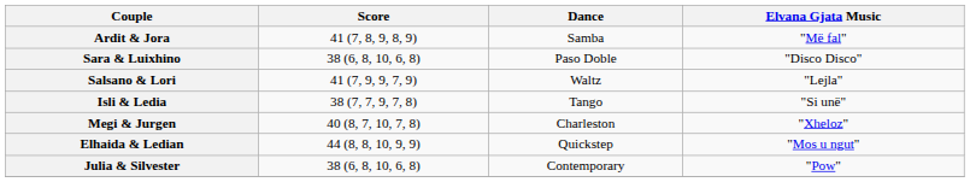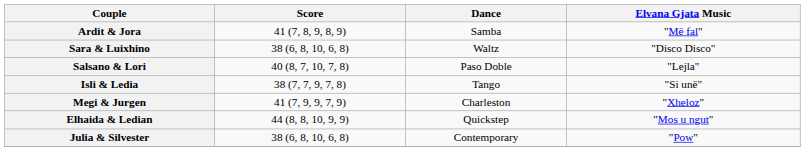 <table class="wikitable sortable" style="text-align:center; width: 90%">
 <tr>
 <th scope="col">Couple</th>
 <th scope="col">Score</th>
 <th scope="col" class="unsortable">Dance</th>
 <th scope="col" class="unsortable"><a href='#'>Elvana Gjata</a> Music</th>
 </tr>
 <tr>
 <th scope="row">Ardit & Jora</th>
 <td>41 (7, 8, 9, 8, 9)</td>
 <td>Samba</td>
 <td>"<a href='#'>Më fal</a>"</td>
 </tr>
 <tr>
 <th scope="row">Sara & Luixhino</th>
 <td>38 (6, 8, 10, 6, 8)</td>
-<td>Paso Doble</td>
+<td>Waltz</td>
 <td>"Disco Disco"</td>
 </tr>
 <tr>
 <th scope="row">Salsano & Lori</th>
-<td>41 (7, 9, 9, 7, 9)</td>
-<td>Waltz</td>
+<td>40 (8, 7, 10, 7, 8)</td>
+<td>Paso Doble</td>
 <td>"Lejla"</td>
 </tr>
 <tr>
 <th scope="row">Isli & Ledia</th>
 <td>38 (7, 7, 9, 7, 8)</td>
 <td>Tango</td>
 <td>"Si unë"</td>
 </tr>
 <tr>
 <th scope="row">Megi & Jurgen</th>
-<td>40 (8, 7, 10, 7, 8)</td>
+<td>41 (7, 9, 9, 7, 9)</td>
 <td>Charleston</td>
 <td>"<a href='#'>Xheloz</a>"</td>
 </tr>
 <tr>
 <th scope="row">Elhaida & Ledian</th>
 <td>44 (8, 8, 10, 9, 9)</td>
 <td>Quickstep</td>
 <td>"<a href='#'>Mos u ngut</a>"</td>
 </tr>
 <tr>
 <th scope="row">Julia & Silvester</th>
 <td>38 (6, 8, 10, 6, 8)</td>
 <td>Contemporary</td>
 <td>"<a href='#'>Pow</a>"</td>
 </tr>
 <tr>
 </tr>
 </table>
